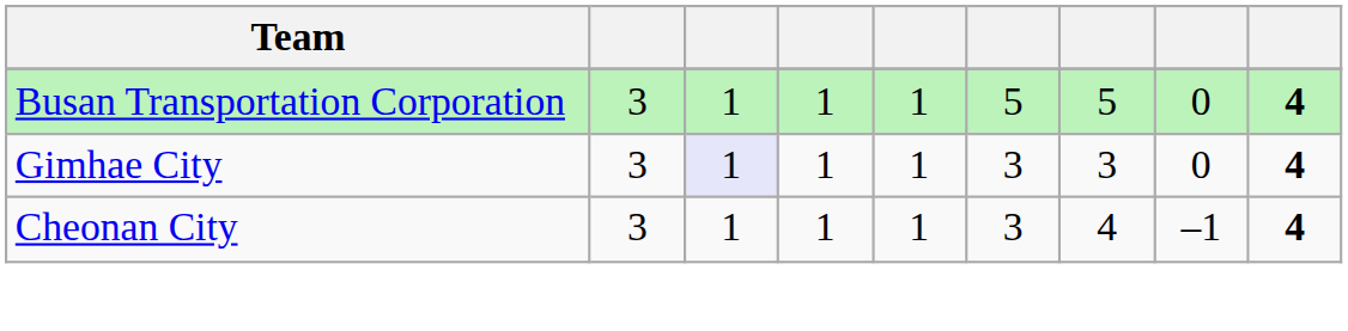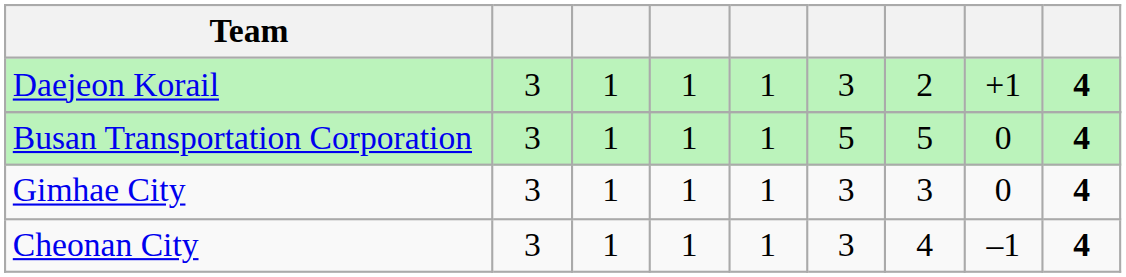 <table class="wikitable" style="text-align:center;">
 <tr>
 <th width=225>Team</th>
 <th width=30></th>
 <th width=30></th>
 <th width=30></th>
 <th width=30></th>
 <th width=30></th>
 <th width=30></th>
 <th width=30></th>
 <th width=30></th>
+</tr>
+<tr bgcolor=#bbf3bb>
+<td align=left><a href='#'>Daejeon Korail</a></td>
+<td>3</td>
+<td>1</td>
+<td>1</td>
+<td>1</td>
+<td>3</td>
+<td>2</td>
+<td>+1</td>
+<td><strong>4</strong></td>
 </tr>
 <tr>
 </tr>
 <tr bgcolor=#bbf3bb>
 <td align=left><a href='#'>Busan Transportation Corporation</a></td>
 <td>3</td>
 <td>1</td>
 <td>1</td>
 <td>1</td>
 <td>5</td>
 <td>5</td>
 <td>0</td>
 <td><strong>4</strong></td>
 </tr>
 <tr>
 <td align=left><a href='#'>Gimhae City</a></td>
 <td>3</td>
-<td style="background: lavender;">1</td>
+<td>1</td>
 <td>1</td>
 <td>1</td>
 <td>3</td>
 <td>3</td>
 <td>0</td>
 <td><strong>4</strong></td>
 </tr>
 <tr>
 <td align=left><a href='#'>Cheonan City</a></td>
 <td>3</td>
 <td>1</td>
 <td>1</td>
 <td>1</td>
 <td>3</td>
 <td>4</td>
 <td>–1</td>
 <td><strong>4</strong></td>
 </tr>
 </table>
